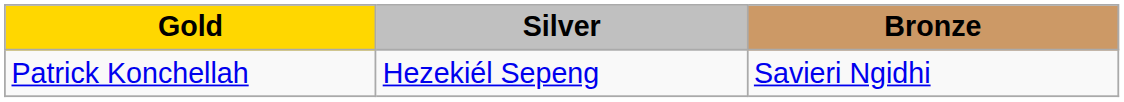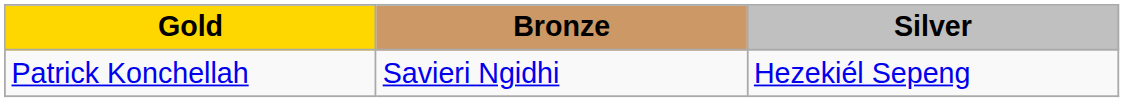 <table class="wikitable" style="text-align:left">
 <tr align="center">
 <td width=200 bgcolor=gold><strong>Gold</strong></td>
+<td width=200 bgcolor=CC9966><strong>Bronze</strong></td>
 <td width=200 bgcolor=silver><strong>Silver</strong></td>
-<td width=200 bgcolor=CC9966><strong>Bronze</strong></td>
 </tr>
 <tr>
 <td><a href='#'>Patrick Konchellah</a><br><em></em></td>
+<td><a href='#'>Savieri Ngidhi</a><br><em></em></td>
 <td><a href='#'>Hezekiél Sepeng</a><br><em></em></td>
-<td><a href='#'>Savieri Ngidhi</a><br><em></em></td>
 </tr>
 </table>
